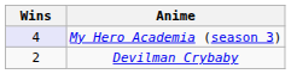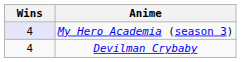 <table class="wikitable" style="text-align: center">
 <tr>
 <th scope="col" width="55">Wins</th>
 <th scope="col" align="center">Anime</th>
 </tr>
 <tr>
 <td style="background: lavender;">4</td>
 <td><em><a href='#'>My Hero Academia</a></em> (<a href='#'>season 3</a>)</td>
 </tr>
 <tr>
-<td>2</td>
+<td>4</td>
 <td><em><a href='#'>Devilman Crybaby</a></em></td>
 </tr>
 </table>
